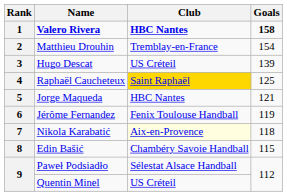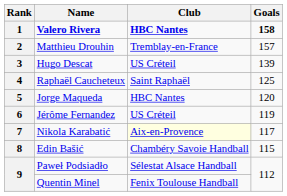 <table class="wikitable" style="text-align:center">
 <tr>
 <th>Rank</th>
 <th>Name</th>
 <th>Club</th>
 <th>Goals</th>
 </tr>
 <tr>
 <th rowspan="1">1</th>
 <td align="left"> <strong><a href='#'>Valero Rivera</a></strong></td>
 <td align="left"><strong><a href='#'>HBC Nantes</a></strong></td>
 <td rowspan="1"><strong>158</strong></td>
 </tr>
 <tr>
 <th rowspan="1">2</th>
 <td align="left"> <a href='#'>Matthieu Drouhin</a></td>
 <td align="left"><a href='#'>Tremblay-en-France</a></td>
-<td rowspan="1">154</td>
+<td rowspan="1">157</td>
 </tr>
 <tr>
 <th rowspan="1">3</th>
 <td align="left"> <a href='#'>Hugo Descat</a></td>
 <td align="left"><a href='#'>US Créteil</a></td>
 <td rowspan="1">139</td>
 </tr>
 <tr>
 <th rowspan="1">4</th>
 <td align="left"> <a href='#'>Raphaël Caucheteux</a></td>
-<td align="left" style="background: gold;"><a href='#'>Saint Raphaël</a></td>
+<td align="left"><a href='#'>Saint Raphaël</a></td>
 <td rowspan="1">125</td>
 </tr>
 <tr>
 <th rowspan="1">5</th>
 <td align="left"> <a href='#'>Jorge Maqueda</a></td>
 <td align="left"><a href='#'>HBC Nantes</a></td>
-<td rowspan="1">121</td>
+<td rowspan="1">120</td>
 </tr>
 <tr>
 <th rowspan="1">6</th>
 <td align="left"> <a href='#'>Jérôme Fernandez</a></td>
-<td align="left"><a href='#'>Fenix Toulouse Handball</a></td>
+<td align="left"><a href='#'>US Créteil</a></td>
 <td rowspan="1">119</td>
 </tr>
 <tr>
 <th rowspan="1">7</th>
 <td align="left"> <a href='#'>Nikola Karabatić</a></td>
 <td align="left" style="background: lightyellow;"><a href='#'>Aix-en-Provence</a></td>
-<td rowspan="1">118</td>
+<td rowspan="1">117</td>
 </tr>
 <tr>
 <th rowspan="1">8</th>
 <td align="left"> <a href='#'>Edin Bašić</a></td>
 <td align="left"><a href='#'>Chambéry Savoie Handball</a></td>
 <td rowspan="1">115</td>
 </tr>
 <tr>
 <th rowspan="2">9</th>
 <td align="left"> <a href='#'>Paweł Podsiadło</a></td>
 <td align="left"><a href='#'>Sélestat Alsace Handball</a></td>
 <td rowspan="2">112</td>
 </tr>
 <tr>
 <td align="left"> <a href='#'>Quentin Minel</a></td>
-<td align="left"><a href='#'>US Créteil</a></td>
+<td align="left"><a href='#'>Fenix Toulouse Handball</a></td>
 </tr>
 </table>
